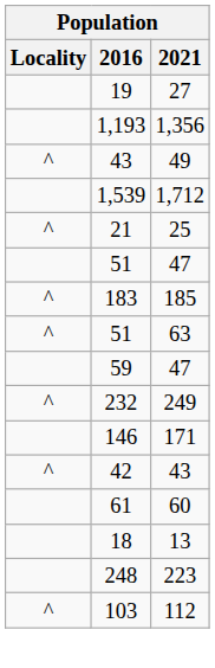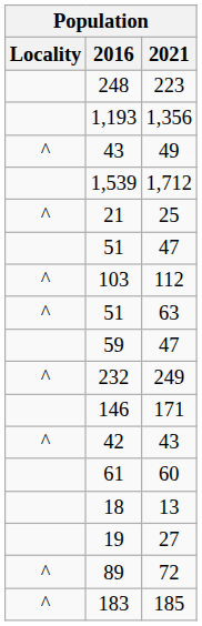 <table class="wikitable" style="text-align:center;">
 <tr>
 <th colspan="3" style="text-align:center;  font-weight:bold">Population</th>
 </tr>
 <tr>
 <th style="text-align:center; background:  font-weight:bold">Locality</th>
 <th style="text-align:center; background:  font-weight:bold"><strong>2016</strong></th>
 <th style="text-align:center; background:  font-weight:bold"><strong>2021</strong></th>
 </tr>
 <tr>
 <td></td>
-<td>19</td>
-<td>27</td>
+<td>248</td>
+<td>223</td>
 </tr>
 <tr>
 <td></td>
 <td>1,193</td>
 <td>1,356</td>
 </tr>
 <tr>
 <td>^</td>
 <td>43</td>
 <td>49</td>
 </tr>
 <tr>
 <td></td>
 <td>1,539</td>
 <td>1,712</td>
 </tr>
 <tr>
 <td>^</td>
 <td>21</td>
 <td>25</td>
 </tr>
 <tr>
 <td></td>
 <td>51</td>
 <td>47</td>
 </tr>
 <tr>
 <td>^</td>
-<td>183</td>
-<td>185</td>
+<td>103</td>
+<td>112</td>
 </tr>
 <tr>
 <td>^</td>
 <td>51</td>
 <td>63</td>
 </tr>
 <tr>
 <td></td>
 <td>59</td>
 <td>47</td>
 </tr>
 <tr>
 <td>^</td>
 <td>232</td>
 <td>249</td>
 </tr>
 <tr>
 <td></td>
 <td>146</td>
 <td>171</td>
 </tr>
 <tr>
 <td>^</td>
 <td>42</td>
 <td>43</td>
 </tr>
 <tr>
 <td></td>
 <td>61</td>
 <td>60</td>
 </tr>
 <tr>
 <td></td>
 <td>18</td>
 <td>13</td>
 </tr>
 <tr>
 <td></td>
-<td>248</td>
-<td>223</td>
+<td>19</td>
+<td>27</td>
 </tr>
 <tr>
 <td>^</td>
-<td>103</td>
-<td>112</td>
+<td>89</td>
+<td>72</td>
+</tr>
+<tr>
+<td>^</td>
+<td>183</td>
+<td>185</td>
 </tr>
 </table>
